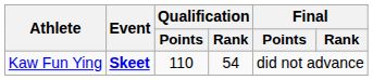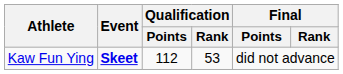 <table class="wikitable" style="font-size:90%;">
 <tr>
 <th rowspan=2>Athlete</th>
 <th rowspan=2>Event</th>
 <th colspan=2>Qualification</th>
 <th colspan=2>Final</th>
 </tr>
 <tr style="font-size:95%">
 <th>Points</th>
 <th>Rank</th>
 <th>Points</th>
 <th>Rank</th>
 </tr>
 <tr align=center>
 <td align=left><a href='#'>Kaw Fun Ying</a></td>
 <td align=left><strong><a href='#'>Skeet</a></strong></td>
-<td>110</td>
-<td>54</td>
+<td>112</td>
+<td>53</td>
 <td colspan=2>did not advance</td>
 </tr>
 </table>
